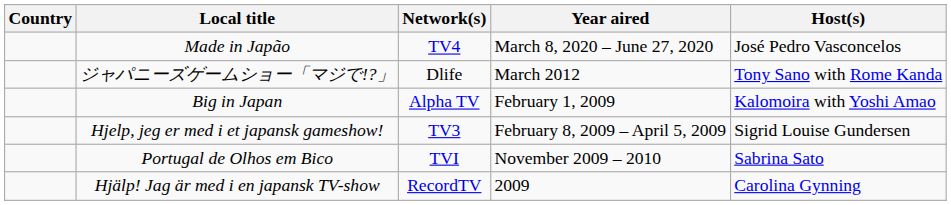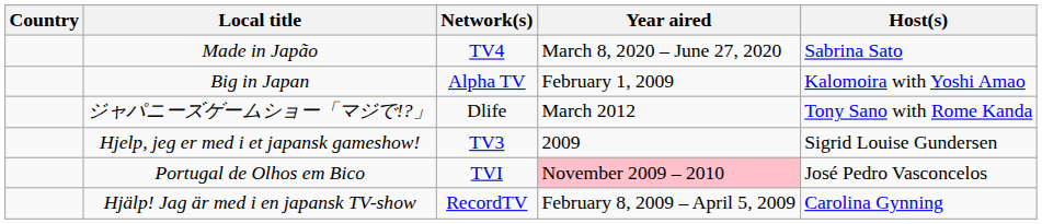 <table class="wikitable" style="text-align:left; line-height:18px;">
 <tr>
 <th scope="col">Country</th>
 <th scope="col">Local title</th>
 <th scope="col">Network(s)</th>
 <th scope="col">Year aired</th>
 <th scope="col">Host(s)</th>
 </tr>
 <tr>
 <td></td>
 <td style="text-align:center;"><em>Made in Japão</em></td>
 <td style="text-align:center;"><a href='#'>TV4</a></td>
 <td>March 8, 2020 – June 27, 2020</td>
-<td>José Pedro Vasconcelos</td>
+<td><a href='#'>Sabrina Sato</a></td>
+</tr>
+<tr>
+<td></td>
+<td style="text-align:center;"><em>Big in Japan</em></td>
+<td style="text-align:center;"><a href='#'>Alpha TV</a></td>
+<td>February 1, 2009</td>
+<td><a href='#'>Kalomoira</a> with <a href='#'>Yoshi Amao</a></td>
 </tr>
 <tr>
 <td></td>
 <td style="text-align:center;"><em>ジャパニーズゲームショー「マジで!?」</em></td>
 <td style="text-align:center;">Dlife</td>
 <td>March 2012</td>
 <td><a href='#'>Tony Sano</a> with <a href='#'>Rome Kanda</a></td>
 </tr>
 <tr>
 <td></td>
-<td style="text-align:center;"><em>Big in Japan</em></td>
-<td style="text-align:center;"><a href='#'>Alpha TV</a></td>
-<td>February 1, 2009</td>
-<td><a href='#'>Kalomoira</a> with <a href='#'>Yoshi Amao</a></td>
-</tr>
-<tr>
-<td></td>
 <td style="text-align:center;"><em>Hjelp, jeg er med i et japansk gameshow!</em></td>
 <td style="text-align:center;"><a href='#'>TV3</a></td>
-<td>February 8, 2009 – April 5, 2009</td>
+<td>2009</td>
 <td>Sigrid Louise Gundersen</td>
 </tr>
 <tr>
 <td></td>
 <td style="text-align:center;"><em>Portugal de Olhos em Bico</em></td>
 <td style="text-align:center;"><a href='#'>TVI</a></td>
-<td>November 2009 – 2010</td>
-<td><a href='#'>Sabrina Sato</a></td>
+<td style="background: pink;">November 2009 – 2010</td>
+<td>José Pedro Vasconcelos</td>
 </tr>
 <tr>
 <td></td>
 <td style="text-align:center;"><em>Hjälp! Jag är med i en japansk TV-show</em></td>
 <td style="text-align:center;"><a href='#'>RecordTV</a></td>
-<td>2009</td>
+<td>February 8, 2009 – April 5, 2009</td>
 <td><a href='#'>Carolina Gynning</a></td>
 </tr>
 </table>
